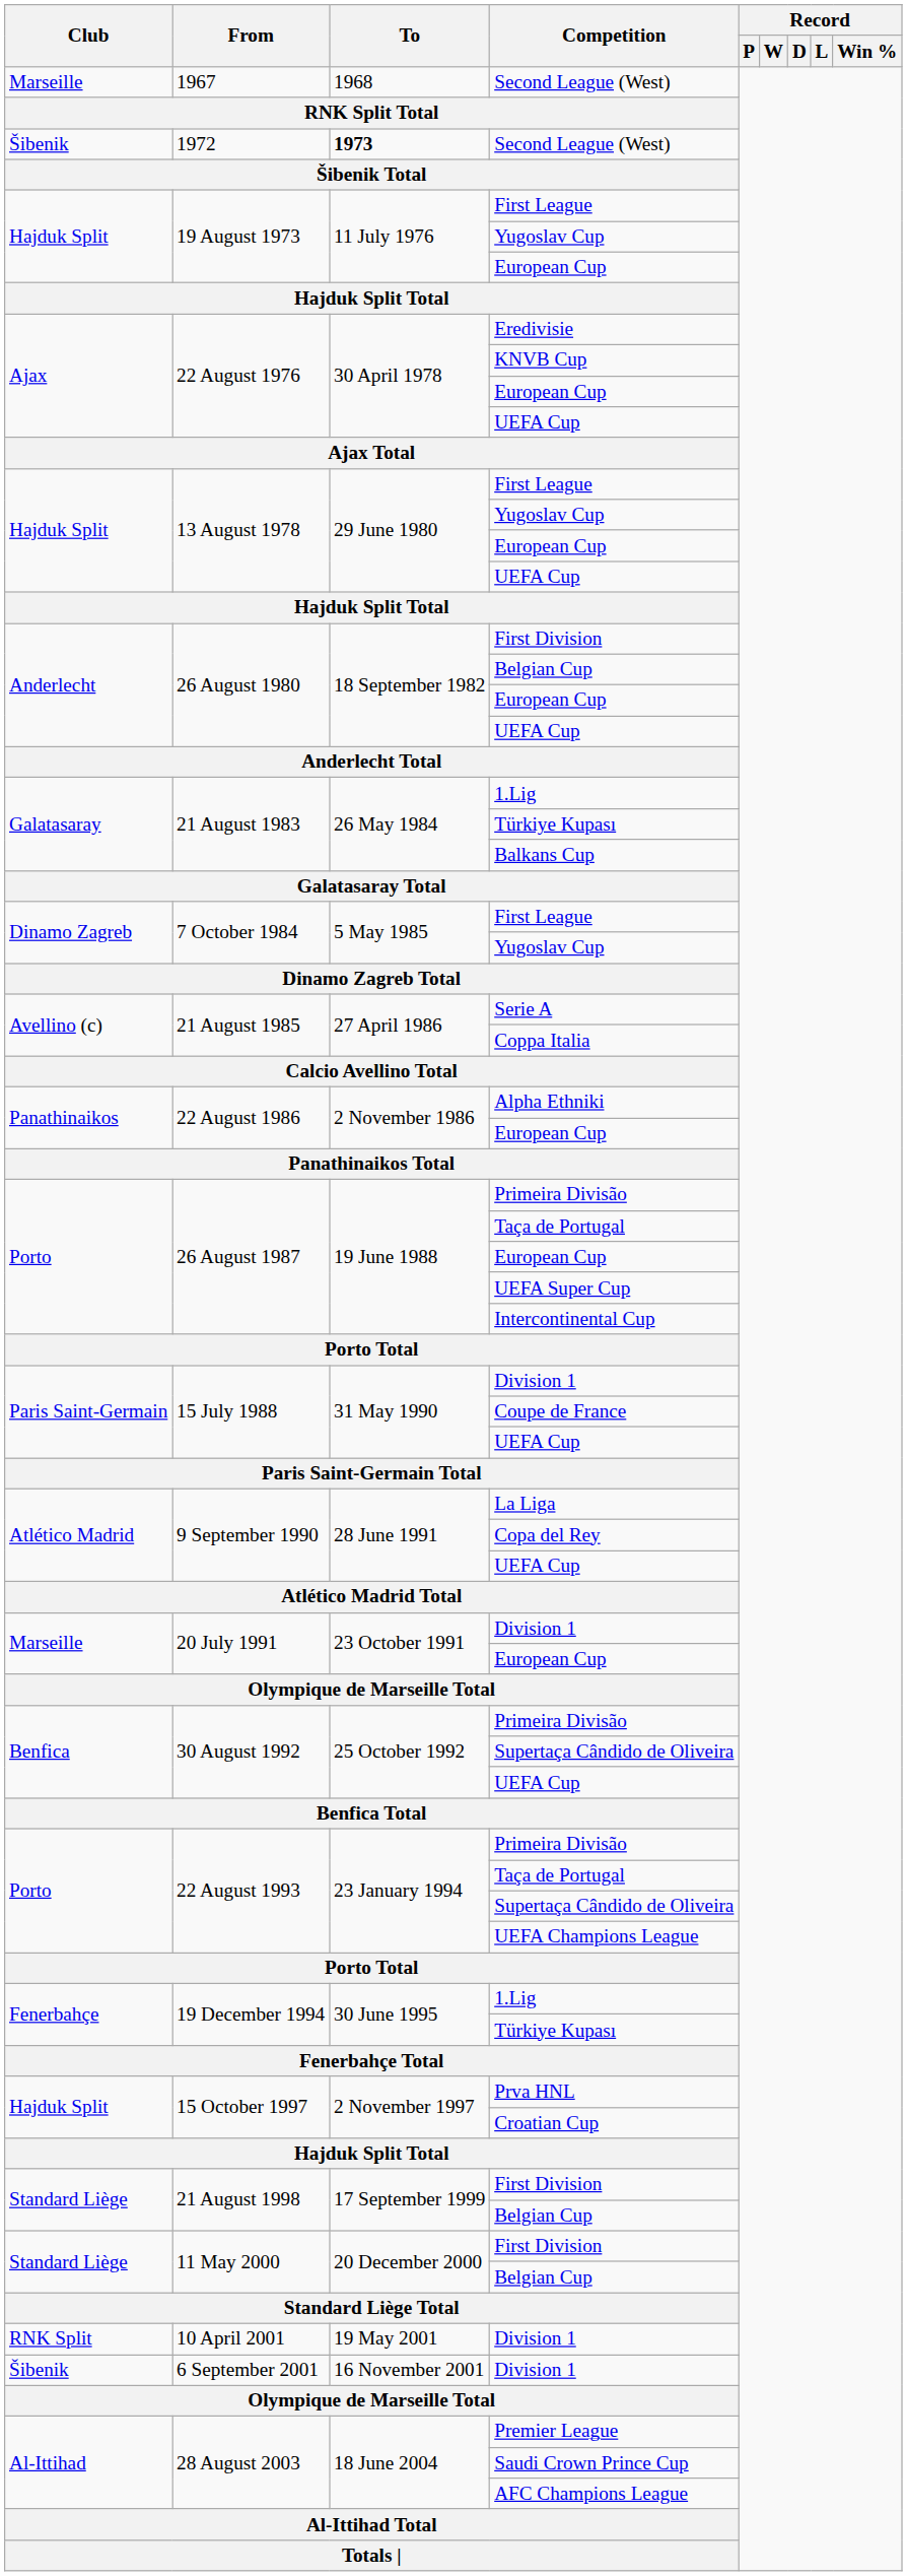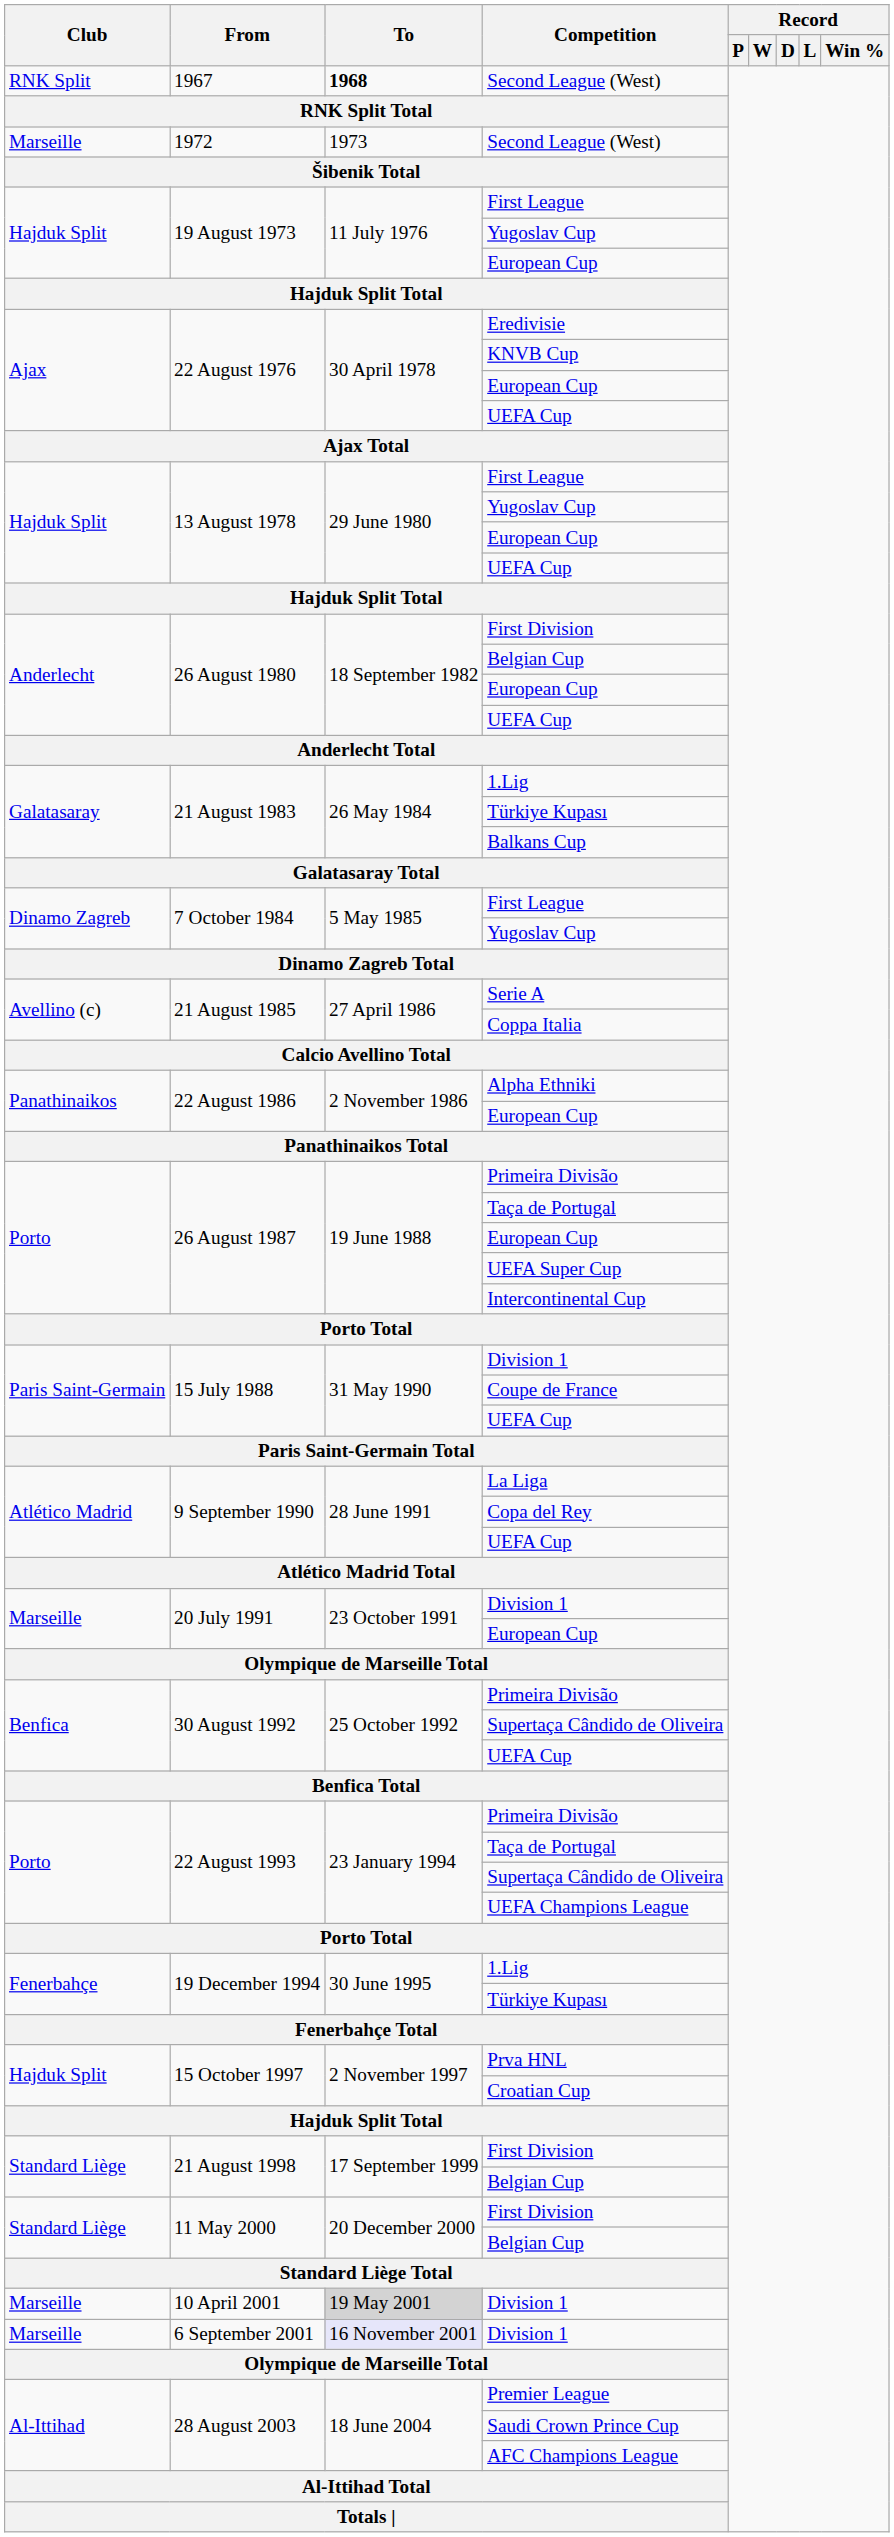 <table class="wikitable collapsible collapsed">
 <tr>
 <th rowspan=2>Club</th>
 <th rowspan=2>From</th>
 <th rowspan=2>To</th>
 <th rowspan=2>Competition</th>
 <th colspan=5>Record</th>
 </tr>
 <tr>
 <th>P</th>
 <th>W</th>
 <th>D</th>
 <th>L</th>
 <th>Win %</th>
 </tr>
 <tr>
-<td rowspan=1 align=left><a href='#'>Marseille</a></td>
+<td rowspan=1 align=left><a href='#'>RNK Split</a></td>
 <td rowspan=1 align=left>1967</td>
-<td rowspan=1 align=left>1968</td>
+<td rowspan=1 align=left><strong>1968</strong></td>
 <td align=left><a href='#'>Second League</a> (West)<br></td>
 </tr>
 <tr>
 <th colspan="4">RNK Split Total<br></th>
 </tr>
 <tr>
-<td rowspan=1 align=left><a href='#'>Šibenik</a></td>
+<td rowspan=1 align=left><a href='#'>Marseille</a></td>
 <td rowspan=1 align=left>1972</td>
-<td rowspan=1 align=left><strong>1973</strong></td>
+<td rowspan=1 align=left>1973</td>
 <td align=left><a href='#'>Second League</a> (West)<br></td>
 </tr>
 <tr>
 <th colspan="4">Šibenik Total<br></th>
 </tr>
 <tr>
 <td rowspan=3 align=left><a href='#'>Hajduk Split</a></td>
 <td rowspan=3 align=left>19 August 1973</td>
 <td rowspan=3 align=left>11 July 1976</td>
 <td align=left><a href='#'>First League</a><br></td>
 </tr>
 <tr>
 <td align=left><a href='#'>Yugoslav Cup</a><br></td>
 </tr>
 <tr>
 <td align=left><a href='#'>European Cup</a><br></td>
 </tr>
 <tr>
 <th colspan="4">Hajduk Split Total<br></th>
 </tr>
 <tr>
 <td rowspan=4 align=left><a href='#'>Ajax</a></td>
 <td rowspan=4 align=left>22 August 1976</td>
 <td rowspan=4 align=left>30 April 1978</td>
 <td align=left><a href='#'>Eredivisie</a><br></td>
 </tr>
 <tr>
 <td align=left><a href='#'>KNVB Cup</a><br></td>
 </tr>
 <tr>
 <td align=left><a href='#'>European Cup</a><br></td>
 </tr>
 <tr>
 <td align=left><a href='#'>UEFA Cup</a><br></td>
 </tr>
 <tr>
 <th colspan="4">Ajax Total<br></th>
 </tr>
 <tr>
 <td rowspan=4 align=left><a href='#'>Hajduk Split</a></td>
 <td rowspan=4 align=left>13 August 1978</td>
 <td rowspan=4 align=left>29 June 1980</td>
 <td align=left><a href='#'>First League</a><br></td>
 </tr>
 <tr>
 <td align=left><a href='#'>Yugoslav Cup</a><br></td>
 </tr>
 <tr>
 <td align=left><a href='#'>European Cup</a><br></td>
 </tr>
 <tr>
 <td align=left><a href='#'>UEFA Cup</a><br></td>
 </tr>
 <tr>
 <th colspan="4">Hajduk Split Total<br></th>
 </tr>
 <tr>
 <td rowspan=4 align=left><a href='#'>Anderlecht</a></td>
 <td rowspan=4 align=left>26 August 1980</td>
 <td rowspan=4 align=left>18 September 1982</td>
 <td align=left><a href='#'>First Division</a><br></td>
 </tr>
 <tr>
 <td align=left><a href='#'>Belgian Cup</a><br></td>
 </tr>
 <tr>
 <td align=left><a href='#'>European Cup</a><br></td>
 </tr>
 <tr>
 <td align=left><a href='#'>UEFA Cup</a><br></td>
 </tr>
 <tr>
 <th colspan="4">Anderlecht Total<br></th>
 </tr>
 <tr>
 <td rowspan=3 align=left><a href='#'>Galatasaray</a></td>
 <td rowspan=3 align=left>21 August 1983</td>
 <td rowspan=3 align=left>26 May 1984</td>
 <td align=left><a href='#'>1.Lig</a><br></td>
 </tr>
 <tr>
 <td align=left><a href='#'>Türkiye Kupası</a><br></td>
 </tr>
 <tr>
 <td align=left><a href='#'>Balkans Cup</a><br></td>
 </tr>
 <tr>
 <th colspan="4">Galatasaray Total<br></th>
 </tr>
 <tr>
 <td rowspan=2 align=left><a href='#'>Dinamo Zagreb</a></td>
 <td rowspan=2 align=left>7 October 1984</td>
 <td rowspan=2 align=left>5 May 1985</td>
 <td align=left><a href='#'>First League</a><br></td>
 </tr>
 <tr>
 <td align=left><a href='#'>Yugoslav Cup</a><br></td>
 </tr>
 <tr>
 <th colspan="4">Dinamo Zagreb Total<br></th>
 </tr>
 <tr>
 <td rowspan=2 align=left><a href='#'>Avellino</a> (c)</td>
 <td rowspan=2 align=left>21 August 1985</td>
 <td rowspan=2 align=left>27 April 1986</td>
 <td align=left><a href='#'>Serie A</a><br></td>
 </tr>
 <tr>
 <td align=left><a href='#'>Coppa Italia</a><br></td>
 </tr>
 <tr>
 <th colspan="4">Calcio Avellino Total<br></th>
 </tr>
 <tr>
 <td rowspan=2 align=left><a href='#'>Panathinaikos</a></td>
 <td rowspan=2 align=left>22 August 1986</td>
 <td rowspan=2 align=left>2 November 1986</td>
 <td align=left><a href='#'>Alpha Ethniki</a><br></td>
 </tr>
 <tr>
 <td align=left><a href='#'>European Cup</a><br></td>
 </tr>
 <tr>
 <th colspan="4">Panathinaikos Total<br></th>
 </tr>
 <tr>
 <td rowspan=5 align=left><a href='#'>Porto</a></td>
 <td rowspan=5 align=left>26 August 1987</td>
 <td rowspan=5 align=left>19 June 1988</td>
 <td align=left><a href='#'>Primeira Divisão</a><br></td>
 </tr>
 <tr>
 <td align=left><a href='#'>Taça de Portugal</a><br></td>
 </tr>
 <tr>
 <td align=left><a href='#'>European Cup</a><br></td>
 </tr>
 <tr>
 <td align=left><a href='#'>UEFA Super Cup</a><br></td>
 </tr>
 <tr>
 <td align=left><a href='#'>Intercontinental Cup</a><br></td>
 </tr>
 <tr>
 <th colspan="4">Porto Total<br></th>
 </tr>
 <tr>
 <td rowspan=3 align=left><a href='#'>Paris Saint-Germain</a></td>
 <td rowspan=3 align=left>15 July 1988</td>
 <td rowspan=3 align=left>31 May 1990</td>
 <td align=left><a href='#'>Division 1</a><br></td>
 </tr>
 <tr>
 <td align=left><a href='#'>Coupe de France</a><br></td>
 </tr>
 <tr>
 <td align=left><a href='#'>UEFA Cup</a><br></td>
 </tr>
 <tr>
 <th colspan="4">Paris Saint-Germain Total<br></th>
 </tr>
 <tr>
 <td rowspan=3 align=left><a href='#'>Atlético Madrid</a></td>
 <td rowspan=3 align=left>9 September 1990</td>
 <td rowspan=3 align=left>28 June 1991</td>
 <td align=left><a href='#'>La Liga</a><br></td>
 </tr>
 <tr>
 <td align=left><a href='#'>Copa del Rey</a><br></td>
 </tr>
 <tr>
 <td align=left><a href='#'>UEFA Cup</a><br></td>
 </tr>
 <tr>
 <th colspan="4">Atlético Madrid Total<br></th>
 </tr>
 <tr>
 <td rowspan=2 align=left><a href='#'>Marseille</a></td>
 <td rowspan=2 align=left>20 July 1991</td>
 <td rowspan=2 align=left>23 October 1991</td>
 <td align=left><a href='#'>Division 1</a><br></td>
 </tr>
 <tr>
 <td align=left><a href='#'>European Cup</a><br></td>
 </tr>
 <tr>
 <th colspan="4">Olympique de Marseille Total<br></th>
 </tr>
 <tr>
 <td rowspan=3 align=left><a href='#'>Benfica</a></td>
 <td rowspan=3 align=left>30 August 1992</td>
 <td rowspan=3 align=left>25 October 1992</td>
 <td align=left><a href='#'>Primeira Divisão</a><br></td>
 </tr>
 <tr>
 <td align=left><a href='#'>Supertaça Cândido de Oliveira</a><br></td>
 </tr>
 <tr>
 <td align=left><a href='#'>UEFA Cup</a><br></td>
 </tr>
 <tr>
 <th colspan="4">Benfica Total<br></th>
 </tr>
 <tr>
 <td rowspan=4 align=left><a href='#'>Porto</a></td>
 <td rowspan=4 align=left>22 August 1993</td>
 <td rowspan=4 align=left>23 January 1994</td>
 <td align=left><a href='#'>Primeira Divisão</a><br></td>
 </tr>
 <tr>
 <td align=left><a href='#'>Taça de Portugal</a><br></td>
 </tr>
 <tr>
 <td align=left><a href='#'>Supertaça Cândido de Oliveira</a><br></td>
 </tr>
 <tr>
 <td align=left><a href='#'>UEFA Champions League</a><br></td>
 </tr>
 <tr>
 <th colspan="4">Porto Total<br></th>
 </tr>
 <tr>
 <td rowspan=2 align=left><a href='#'>Fenerbahçe</a></td>
 <td rowspan=2 align=left>19 December 1994</td>
 <td rowspan=2 align=left>30 June 1995</td>
 <td align=left><a href='#'>1.Lig</a><br></td>
 </tr>
 <tr>
 <td align=left><a href='#'>Türkiye Kupası</a><br></td>
 </tr>
 <tr>
 <th colspan="4">Fenerbahçe Total<br></th>
 </tr>
 <tr>
 <td rowspan=2 align=left><a href='#'>Hajduk Split</a></td>
 <td rowspan=2 align=left>15 October 1997</td>
 <td rowspan=2 align=left>2 November 1997</td>
 <td align=left><a href='#'>Prva HNL</a><br></td>
 </tr>
 <tr>
 <td align=left><a href='#'>Croatian Cup</a><br></td>
 </tr>
 <tr>
 <th colspan="4">Hajduk Split Total<br></th>
 </tr>
 <tr>
 <td rowspan=2 align=left><a href='#'>Standard Liège</a></td>
 <td rowspan=2 align=left>21 August 1998</td>
 <td rowspan=2 align=left>17 September 1999</td>
 <td align=left><a href='#'>First Division</a><br></td>
 </tr>
 <tr>
 <td align=left><a href='#'>Belgian Cup</a><br></td>
 </tr>
 <tr>
 <td rowspan=2 align=left><a href='#'>Standard Liège</a></td>
 <td rowspan=2 align=left>11 May 2000</td>
 <td rowspan=2 align=left>20 December 2000</td>
 <td align=left><a href='#'>First Division</a><br></td>
 </tr>
 <tr>
 <td align=left><a href='#'>Belgian Cup</a><br></td>
 </tr>
 <tr>
 <th colspan="4">Standard Liège Total<br></th>
 </tr>
 <tr>
-<td rowspan=1 align=left><a href='#'>RNK Split</a></td>
+<td rowspan=1 align=left><a href='#'>Marseille</a></td>
 <td rowspan=1 align=left>10 April 2001</td>
-<td rowspan=1 align=left>19 May 2001</td>
+<td rowspan=1 align=left style="background: lightgrey;">19 May 2001</td>
 <td align=left><a href='#'>Division 1</a><br></td>
 </tr>
 <tr>
-<td rowspan=1 align=left><a href='#'>Šibenik</a></td>
+<td rowspan=1 align=left><a href='#'>Marseille</a></td>
 <td rowspan=1 align=left>6 September 2001</td>
-<td rowspan=1 align=left>16 November 2001</td>
+<td rowspan=1 align=left style="background: lavender;">16 November 2001</td>
 <td align=left><a href='#'>Division 1</a><br></td>
 </tr>
 <tr>
 <th colspan="4">Olympique de Marseille Total<br></th>
 </tr>
 <tr>
 <td rowspan=3 align=left><a href='#'>Al-Ittihad</a></td>
 <td rowspan=3 align=left>28 August 2003</td>
 <td rowspan=3 align=left>18 June 2004</td>
 <td align=left><a href='#'>Premier League</a><br></td>
 </tr>
 <tr>
 <td align=left><a href='#'>Saudi Crown Prince Cup</a><br></td>
 </tr>
 <tr>
 <td align=left><a href='#'>AFC Champions League</a><br></td>
 </tr>
 <tr>
 <th colspan="4">Al-Ittihad Total<br></th>
 </tr>
 <tr>
 <th colspan="4">Totals |</th>
 </tr>
 </table>
